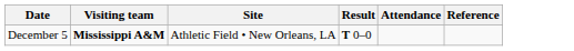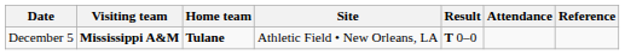 <table class="wikitable" style="font-size:95%;">
 <tr>
 <th>Date</th>
 <th>Visiting team</th>
+<th>Home team</th>
 <th>Site</th>
 <th>Result</th>
 <th>Attendance</th>
 <th class="unsortable">Reference</th>
 </tr>
 <tr bgcolor=>
 <td>December 5</td>
 <td><strong>Mississippi A&M</strong></td>
+<td><strong>Tulane</strong></td>
 <td>Athletic Field • New Orleans, LA</td>
 <td><strong>T</strong> 0–0</td>
 <td></td>
 <td></td>
 </tr>
 </table>
